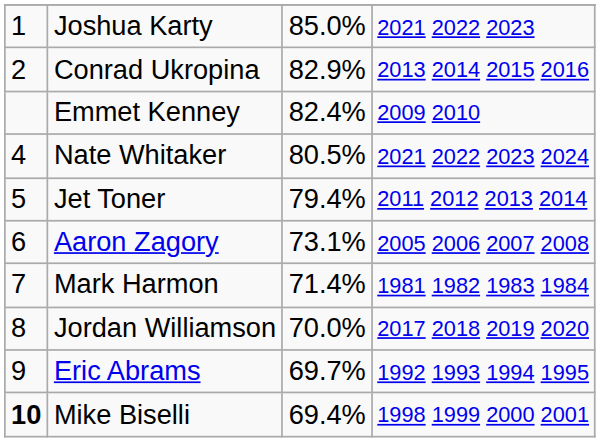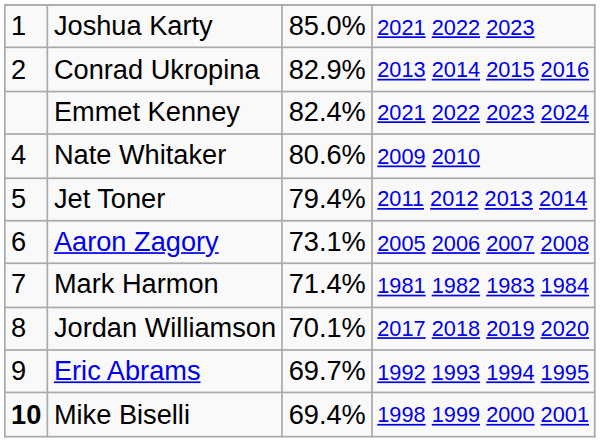 <table class="wikitable">
 <tr>
 </tr>
 <tr>
 <td>1</td>
 <td>Joshua Karty</td>
 <td><abbr>85.0%</abbr></td>
 <td style="font-size:80%;"><a href='#'>2021</a> <a href='#'>2022</a> <a href='#'>2023</a></td>
 </tr>
 <tr>
 <td>2</td>
 <td>Conrad Ukropina</td>
 <td><abbr>82.9%</abbr></td>
 <td style="font-size:80%;"><a href='#'>2013</a> <a href='#'>2014</a> <a href='#'>2015</a> <a href='#'>2016</a></td>
 </tr>
 <tr>
 <td></td>
 <td>Emmet Kenney</td>
 <td><abbr>82.4%</abbr></td>
-<td style="font-size:80%;"><a href='#'>2009</a> <a href='#'>2010</a></td>
+<td style="font-size:80%;"><a href='#'>2021</a> <a href='#'>2022</a> <a href='#'>2023</a> <a href='#'>2024</a></td>
 </tr>
 <tr>
 <td>4</td>
 <td>Nate Whitaker</td>
-<td><abbr>80.5%</abbr></td>
-<td style="font-size:80%;"><a href='#'>2021</a> <a href='#'>2022</a> <a href='#'>2023</a> <a href='#'>2024</a></td>
+<td><abbr>80.6%</abbr></td>
+<td style="font-size:80%;"><a href='#'>2009</a> <a href='#'>2010</a></td>
 </tr>
 <tr>
 <td>5</td>
 <td>Jet Toner</td>
 <td><abbr>79.4%</abbr></td>
 <td style="font-size:80%;"><a href='#'>2011</a> <a href='#'>2012</a> <a href='#'>2013</a> <a href='#'>2014</a></td>
 </tr>
 <tr>
 <td>6</td>
 <td><a href='#'>Aaron Zagory</a></td>
 <td><abbr>73.1%</abbr></td>
 <td style="font-size:80%;"><a href='#'>2005</a> <a href='#'>2006</a> <a href='#'>2007</a> <a href='#'>2008</a></td>
 </tr>
 <tr>
 <td>7</td>
 <td>Mark Harmon</td>
 <td><abbr>71.4%</abbr></td>
 <td style="font-size:80%;"><a href='#'>1981</a> <a href='#'>1982</a> <a href='#'>1983</a> <a href='#'>1984</a></td>
 </tr>
 <tr>
 <td>8</td>
 <td>Jordan Williamson</td>
-<td><abbr>70.0%</abbr></td>
+<td><abbr>70.1%</abbr></td>
 <td style="font-size:80%;"><a href='#'>2017</a> <a href='#'>2018</a> <a href='#'>2019</a> <a href='#'>2020</a></td>
 </tr>
 <tr>
 <td>9</td>
 <td><a href='#'>Eric Abrams</a></td>
 <td><abbr>69.7%</abbr></td>
 <td style="font-size:80%;"><a href='#'>1992</a> <a href='#'>1993</a> <a href='#'>1994</a> <a href='#'>1995</a></td>
 </tr>
 <tr>
 <td><strong>10</strong></td>
 <td>Mike Biselli</td>
 <td><abbr>69.4%</abbr></td>
 <td style="font-size:80%;"><a href='#'>1998</a> <a href='#'>1999</a> <a href='#'>2000</a> <a href='#'>2001</a><br></td>
 </tr>
 </table>
